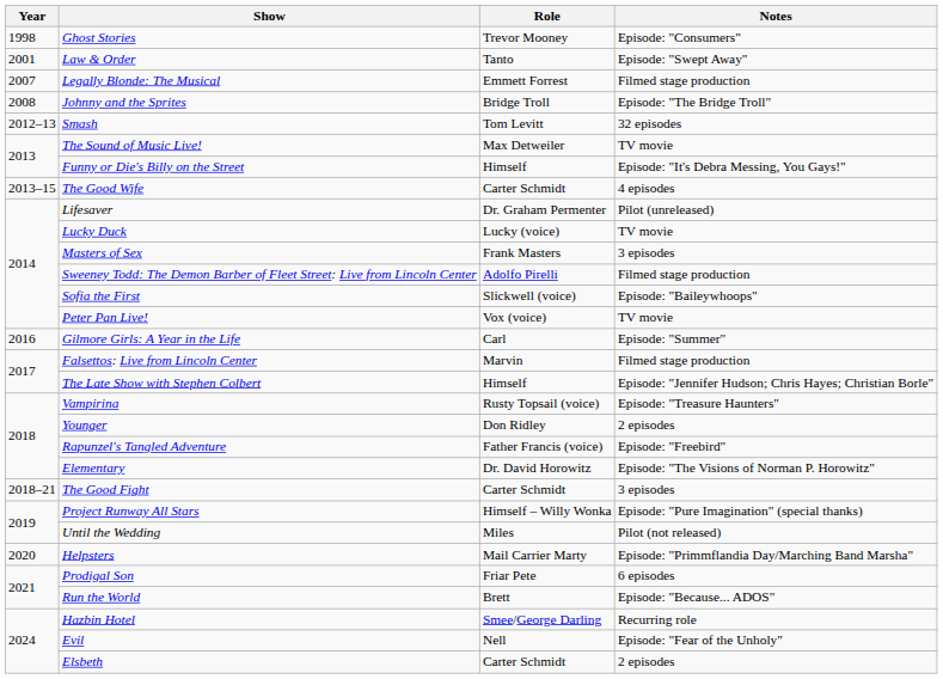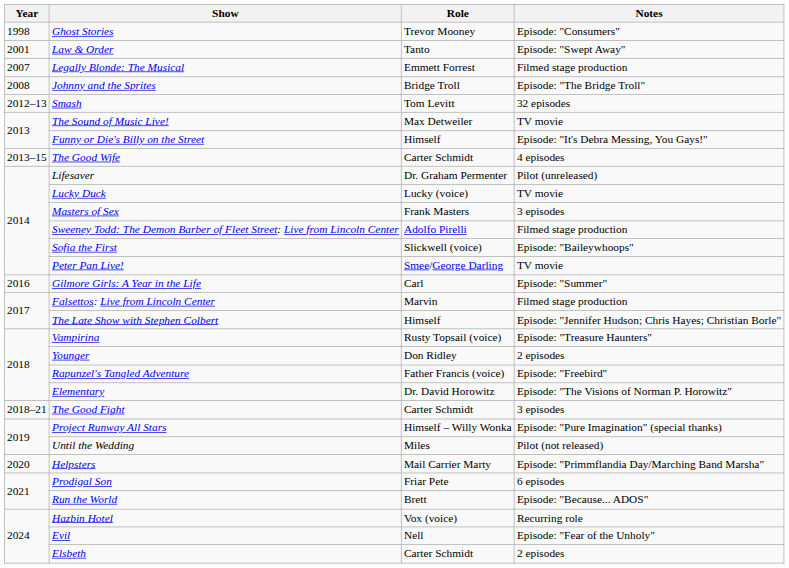 <table class="wikitable">
 <tr>
 <th>Year</th>
 <th>Show</th>
 <th>Role</th>
 <th>Notes</th>
 </tr>
 <tr>
 <td>1998</td>
 <td><em><a href='#'>Ghost Stories</a></em></td>
 <td>Trevor Mooney</td>
 <td>Episode: "Consumers"</td>
 </tr>
 <tr>
 <td>2001</td>
 <td><em><a href='#'>Law & Order</a></em></td>
 <td>Tanto</td>
 <td>Episode: "Swept Away"</td>
 </tr>
 <tr>
 <td>2007</td>
 <td><em><a href='#'>Legally Blonde: The Musical</a></em></td>
 <td>Emmett Forrest</td>
 <td>Filmed stage production</td>
 </tr>
 <tr>
 <td>2008</td>
 <td><em><a href='#'>Johnny and the Sprites</a></em></td>
 <td>Bridge Troll</td>
 <td>Episode: "The Bridge Troll"</td>
 </tr>
 <tr>
 <td>2012–13</td>
 <td><em><a href='#'>Smash</a></em></td>
 <td>Tom Levitt</td>
 <td>32 episodes</td>
 </tr>
 <tr>
 <td rowspan="2">2013</td>
 <td><em><a href='#'>The Sound of Music Live!</a></em></td>
 <td>Max Detweiler</td>
 <td>TV movie</td>
 </tr>
 <tr>
 <td><em><a href='#'>Funny or Die's Billy on the Street</a></em></td>
 <td>Himself</td>
 <td>Episode: "It's Debra Messing, You Gays!"</td>
 </tr>
 <tr>
 <td>2013–15</td>
 <td><em><a href='#'>The Good Wife</a></em></td>
 <td>Carter Schmidt</td>
 <td>4 episodes</td>
 </tr>
 <tr>
 <td rowspan="6">2014</td>
 <td><em>Lifesaver</em></td>
 <td>Dr. Graham Permenter</td>
 <td>Pilot (unreleased)</td>
 </tr>
 <tr>
 <td><em><a href='#'>Lucky Duck</a></em></td>
 <td>Lucky (voice)</td>
 <td>TV movie</td>
 </tr>
 <tr>
 <td><em><a href='#'>Masters of Sex</a></em></td>
 <td>Frank Masters</td>
 <td>3 episodes</td>
 </tr>
 <tr>
 <td><em><a href='#'>Sweeney Todd: The Demon Barber of Fleet Street</a>: <a href='#'>Live from Lincoln Center</a></em></td>
 <td><a href='#'>Adolfo Pirelli</a></td>
 <td>Filmed stage production</td>
 </tr>
 <tr>
 <td><em><a href='#'>Sofia the First</a></em></td>
 <td>Slickwell (voice)</td>
 <td>Episode: "Baileywhoops"</td>
 </tr>
 <tr>
 <td><em><a href='#'>Peter Pan Live!</a></em></td>
-<td>Vox (voice)</td>
+<td><a href='#'>Smee</a>/<a href='#'>George Darling</a></td>
 <td>TV movie</td>
 </tr>
 <tr>
 <td>2016</td>
 <td><em><a href='#'>Gilmore Girls: A Year in the Life</a></em></td>
 <td>Carl</td>
 <td>Episode: "Summer"</td>
 </tr>
 <tr>
 <td rowspan="2">2017</td>
 <td><em><a href='#'>Falsettos</a>: <a href='#'>Live from Lincoln Center</a></em></td>
 <td>Marvin</td>
 <td>Filmed stage production</td>
 </tr>
 <tr>
 <td><em><a href='#'>The Late Show with Stephen Colbert</a></em></td>
 <td>Himself</td>
 <td>Episode: "Jennifer Hudson; Chris Hayes; Christian Borle"</td>
 </tr>
 <tr>
 <td rowspan="4">2018</td>
 <td><em><a href='#'>Vampirina</a></em></td>
 <td>Rusty Topsail (voice)</td>
 <td>Episode: "Treasure Haunters"</td>
 </tr>
 <tr>
 <td><em><a href='#'>Younger</a></em></td>
 <td>Don Ridley</td>
 <td>2 episodes</td>
 </tr>
 <tr>
 <td><em><a href='#'>Rapunzel's Tangled Adventure</a></em></td>
 <td>Father Francis (voice)</td>
 <td>Episode: "Freebird"</td>
 </tr>
 <tr>
 <td><em><a href='#'>Elementary</a></em></td>
 <td>Dr. David Horowitz</td>
 <td>Episode: "The Visions of Norman P. Horowitz"</td>
 </tr>
 <tr>
 <td>2018–21</td>
 <td><em><a href='#'>The Good Fight</a></em></td>
 <td>Carter Schmidt</td>
 <td>3 episodes</td>
 </tr>
 <tr>
 <td rowspan="2">2019</td>
 <td><em><a href='#'>Project Runway All Stars</a></em></td>
 <td>Himself – Willy Wonka</td>
 <td>Episode: "Pure Imagination" (special thanks)</td>
 </tr>
 <tr>
 <td><em>Until the Wedding</em></td>
 <td>Miles</td>
 <td>Pilot (not released)</td>
 </tr>
 <tr>
 <td>2020</td>
 <td><em><a href='#'>Helpsters</a></em></td>
 <td>Mail Carrier Marty</td>
 <td>Episode: "Primmflandia Day/Marching Band Marsha"</td>
 </tr>
 <tr>
 <td rowspan="2">2021</td>
 <td><em><a href='#'>Prodigal Son</a></em></td>
 <td>Friar Pete</td>
 <td>6 episodes</td>
 </tr>
 <tr>
 <td><em><a href='#'>Run the World</a></em></td>
 <td>Brett</td>
 <td>Episode: "Because... ADOS"</td>
 </tr>
 <tr>
 <td rowspan="3">2024</td>
 <td><em><a href='#'>Hazbin Hotel</a></em></td>
-<td><a href='#'>Smee</a>/<a href='#'>George Darling</a></td>
+<td>Vox (voice)</td>
 <td>Recurring role</td>
 </tr>
 <tr>
 <td><em><a href='#'>Evil</a></em></td>
 <td>Nell</td>
 <td>Episode: "Fear of the Unholy"</td>
 </tr>
 <tr>
 <td><em><a href='#'>Elsbeth</a></em></td>
 <td>Carter Schmidt</td>
 <td>2 episodes</td>
 </tr>
 </table>
